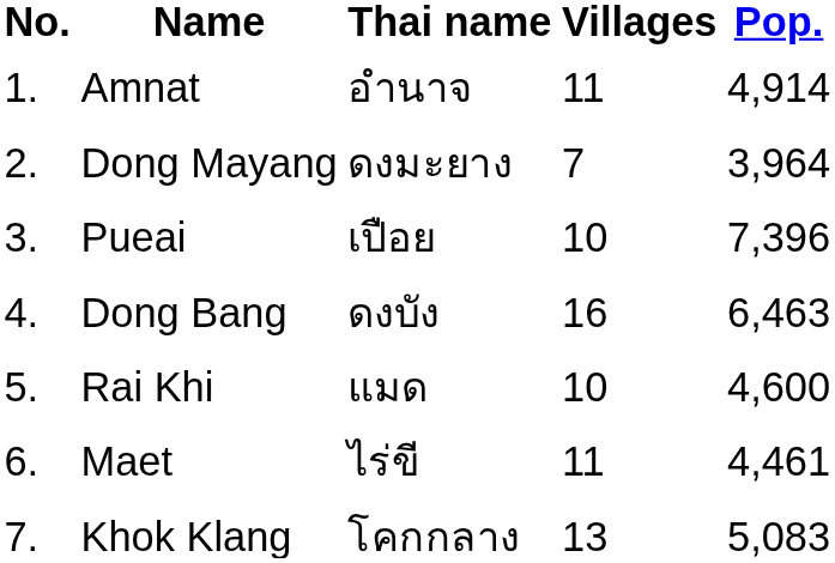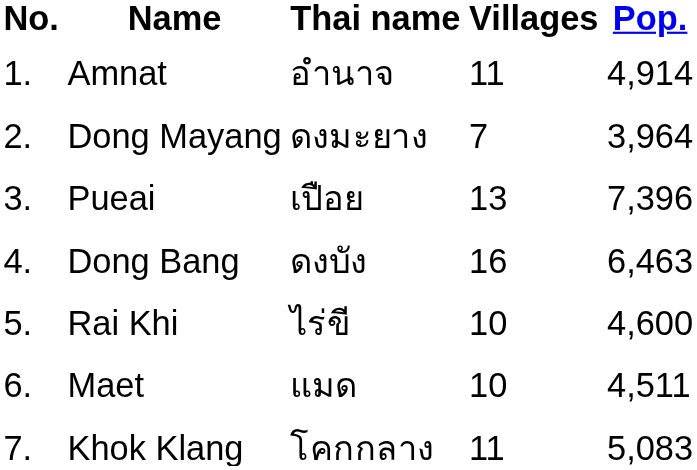 <table>
 <tr>
 <th>No.</th>
 <th>Name</th>
 <th>Thai name</th>
 <th>Villages</th>
 <th><a href='#'>Pop.</a></th>
 </tr>
 <tr>
 <td>1.</td>
 <td>Amnat</td>
 <td>อำนาจ</td>
 <td>11</td>
 <td>4,914</td>
 <td></td>
 </tr>
 <tr>
 <td>2.</td>
 <td>Dong Mayang</td>
 <td>ดงมะยาง</td>
 <td>7</td>
 <td>3,964</td>
 <td></td>
 </tr>
 <tr>
 <td>3.</td>
 <td>Pueai</td>
 <td>เปือย</td>
-<td>10</td>
+<td>13</td>
 <td>7,396</td>
 <td></td>
 </tr>
 <tr>
 <td>4.</td>
 <td>Dong Bang</td>
 <td>ดงบัง</td>
 <td>16</td>
 <td>6,463</td>
 <td></td>
 </tr>
 <tr>
 <td>5.</td>
 <td>Rai Khi</td>
-<td>แมด</td>
+<td>ไร่ขี</td>
 <td>10</td>
 <td>4,600</td>
 <td></td>
 </tr>
 <tr>
 <td>6.</td>
 <td>Maet</td>
-<td>ไร่ขี</td>
-<td>11</td>
-<td>4,461</td>
+<td>แมด</td>
+<td>10</td>
+<td>4,511</td>
 <td></td>
 </tr>
 <tr>
 <td>7.</td>
 <td>Khok Klang</td>
 <td>โคกกลาง</td>
-<td>13</td>
+<td>11</td>
 <td>5,083</td>
 <td></td>
 </tr>
 </table>
